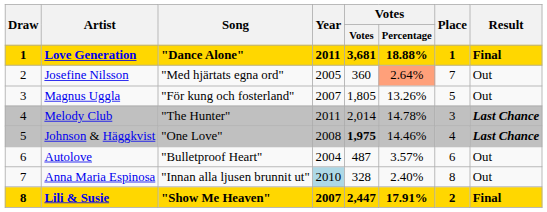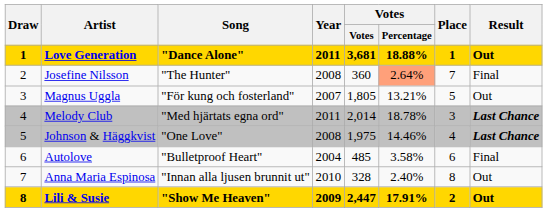 <table class="sortable wikitable" style="margin: 1em auto 1em auto; text-align:center;">
 <tr>
 <th rowspan="2">Draw</th>
 <th rowspan="2">Artist</th>
 <th rowspan="2">Song</th>
 <th rowspan="2">Year</th>
 <th colspan="2" class="unsortable">Votes</th>
 <th rowspan="2">Place</th>
 <th rowspan="2">Result</th>
 </tr>
 <tr>
 <th><small>Votes</small></th>
 <th><small>Percentage</small></th>
 </tr>
 <tr style="font-weight:bold;background:gold;">
 <td><strong>1</strong></td>
 <td align="left"><strong><a href='#'>Love Generation</a></strong></td>
 <td align="left"><strong>"Dance Alone"</strong></td>
 <td align="left"><strong>2011</strong></td>
 <td><strong>3,681</strong></td>
 <td><strong>18.88%</strong></td>
 <td><strong>1</strong></td>
-<td align="left">Final</td>
+<td align="left">Out</td>
 </tr>
 <tr>
 <td>2</td>
 <td align="left"><a href='#'>Josefine Nilsson</a></td>
-<td align="left">"Med hjärtats egna ord"</td>
-<td align="left">2005</td>
+<td align="left">"The Hunter"</td>
+<td align="left">2008</td>
 <td>360</td>
 <td style="background: lightsalmon;">2.64%</td>
 <td>7</td>
-<td align="left">Out</td>
+<td align="left">Final</td>
 </tr>
 <tr>
 <td>3</td>
 <td align="left"><a href='#'>Magnus Uggla</a></td>
 <td align="left">"För kung och fosterland"</td>
 <td align="left">2007</td>
 <td>1,805</td>
-<td>13.26%</td>
+<td>13.21%</td>
 <td>5</td>
 <td align="left">Out</td>
 </tr>
 <tr style="background:silver;">
 <td>4</td>
 <td align="left"><a href='#'>Melody Club</a></td>
-<td align="left">"The Hunter"</td>
+<td align="left">"Med hjärtats egna ord"</td>
 <td align="left">2011</td>
 <td>2,014</td>
-<td>14.78%</td>
+<td>18.78%</td>
 <td>3</td>
 <td align="left"><strong><em>Last Chance</em></strong></td>
 </tr>
 <tr style="background:silver;">
 <td>5</td>
 <td align="left"><a href='#'>Johnson</a> & <a href='#'>Häggkvist</a></td>
 <td align="left">"One Love"</td>
 <td align="left">2008</td>
-<td><strong>1,975</strong></td>
+<td>1,975</td>
 <td>14.46%</td>
 <td>4</td>
 <td align="left"><strong><em>Last Chance</em></strong></td>
 </tr>
 <tr>
 <td>6</td>
 <td align="left"><a href='#'>Autolove</a></td>
 <td align="left">"Bulletproof Heart"</td>
 <td align="left">2004</td>
-<td>487</td>
-<td>3.57%</td>
+<td>485</td>
+<td>3.58%</td>
 <td>6</td>
-<td align="left">Out</td>
+<td align="left">Final</td>
 </tr>
 <tr>
 <td>7</td>
 <td align="left"><a href='#'>Anna Maria Espinosa</a></td>
 <td align="left">"Innan alla ljusen brunnit ut"</td>
-<td align="left" style="background: lightblue;">2010</td>
+<td align="left">2010</td>
 <td>328</td>
 <td>2.40%</td>
 <td>8</td>
 <td align="left">Out</td>
 </tr>
 <tr style="font-weight:bold;background:gold;">
 <td><strong>8</strong></td>
 <td align="left"><strong><a href='#'>Lili & Susie</a></strong></td>
 <td align="left"><strong>"Show Me Heaven"</strong></td>
-<td align="left"><strong>2007</strong></td>
+<td align="left"><strong>2009</strong></td>
 <td><strong>2,447</strong></td>
 <td><strong>17.91%</strong></td>
 <td><strong>2</strong></td>
-<td align="left">Final</td>
+<td align="left">Out</td>
 </tr>
 </table>
